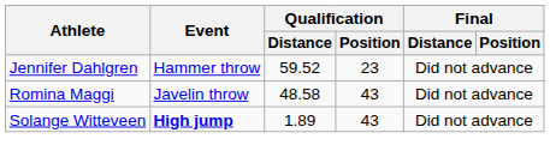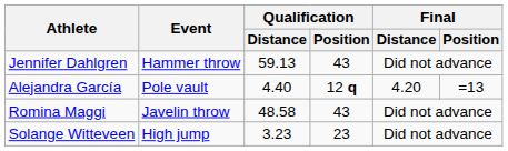 <table class="wikitable" style="font-size:90%">
 <tr>
 <th rowspan="2">Athlete</th>
 <th rowspan="2">Event</th>
 <th colspan="2">Qualification</th>
 <th colspan="2">Final</th>
 </tr>
 <tr style="font-size:95%">
 <th>Distance</th>
 <th>Position</th>
 <th>Distance</th>
 <th>Position</th>
 </tr>
 <tr align=center>
 <td align=left><a href='#'>Jennifer Dahlgren</a></td>
 <td align=left><a href='#'>Hammer throw</a></td>
-<td>59.52</td>
-<td>23</td>
+<td>59.13</td>
+<td>43</td>
 <td colspan=2>Did not advance</td>
+</tr>
+<tr align=center>
+<td align=left><a href='#'>Alejandra García</a></td>
+<td align=left><a href='#'>Pole vault</a></td>
+<td>4.40</td>
+<td>12 <strong>q</strong></td>
+<td>4.20</td>
+<td>=13</td>
 </tr>
 <tr align=center>
 <td align=left><a href='#'>Romina Maggi</a></td>
 <td align=left><a href='#'>Javelin throw</a></td>
 <td>48.58</td>
 <td>43</td>
 <td colspan=2>Did not advance</td>
 </tr>
 <tr align=center>
 <td align=left><a href='#'>Solange Witteveen</a></td>
-<td align=left><strong><a href='#'>High jump</a></strong></td>
-<td>1.89</td>
-<td>43</td>
+<td align=left><a href='#'>High jump</a></td>
+<td>3.23</td>
+<td>23</td>
 <td colspan=2>Did not advance</td>
 </tr>
 </table>
